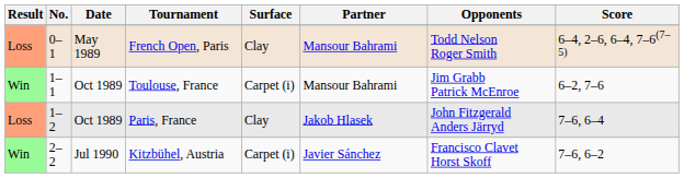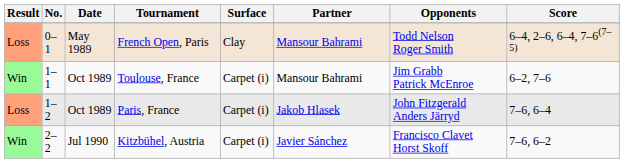 <table class="sortable wikitable">
 <tr>
 <th style="width:40px">Result</th>
 <th style="width:20px">No.</th>
 <th style="width:60px">Date</th>
 <th style="width:135px">Tournament</th>
 <th style="width:65px">Surface</th>
 <th style="width:150px">Partner</th>
 <th style="width:150px">Opponents</th>
 <th style="width:145px" class="unsortable">Score</th>
 </tr>
 <tr>
 </tr>
 <tr style="background:#f3e6d7;">
 <td style="background:#ffa07a;">Loss</td>
 <td>0–1</td>
 <td>May 1989</td>
 <td><a href='#'>French Open</a>, Paris</td>
 <td>Clay</td>
 <td> <a href='#'>Mansour Bahrami</a></td>
 <td> <a href='#'>Todd Nelson</a> <br>  <a href='#'>Roger Smith</a></td>
 <td>6–4, 2–6, 6–4, 7–6<sup>(7–5)</sup></td>
 </tr>
 <tr>
 <td style="background:#98fb98;">Win</td>
 <td>1–1</td>
 <td>Oct 1989</td>
 <td><a href='#'>Toulouse</a>, France</td>
 <td>Carpet (i)</td>
 <td> Mansour Bahrami</td>
 <td> <a href='#'>Jim Grabb</a> <br>  <a href='#'>Patrick McEnroe</a></td>
 <td>6–2, 7–6</td>
 </tr>
 <tr style="background:#e9e9e9;">
 <td style="background:#ffa07a;">Loss</td>
 <td>1–2</td>
 <td>Oct 1989</td>
 <td><a href='#'>Paris</a>, France</td>
-<td>Clay</td>
+<td>Carpet (i)</td>
 <td> <a href='#'>Jakob Hlasek</a></td>
 <td> <a href='#'>John Fitzgerald</a> <br>  <a href='#'>Anders Järryd</a></td>
 <td>7–6, 6–4</td>
 </tr>
 <tr>
 <td style="background:#98fb98;">Win</td>
 <td>2–2</td>
 <td>Jul 1990</td>
 <td><a href='#'>Kitzbühel</a>, Austria</td>
 <td>Carpet (i)</td>
 <td> <a href='#'>Javier Sánchez</a></td>
 <td> <a href='#'>Francisco Clavet</a> <br>  <a href='#'>Horst Skoff</a></td>
 <td>7–6, 6–2</td>
 </tr>
 </table>
